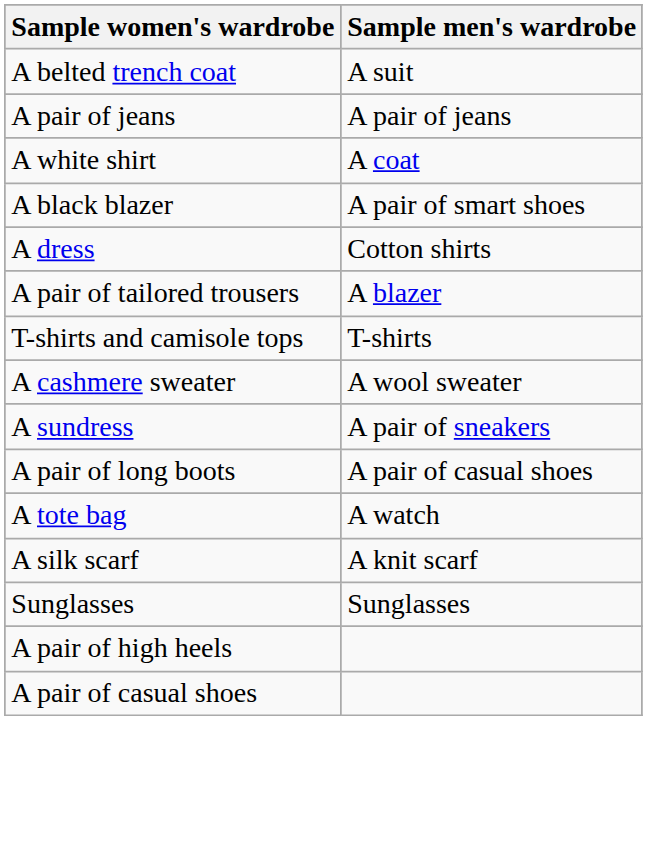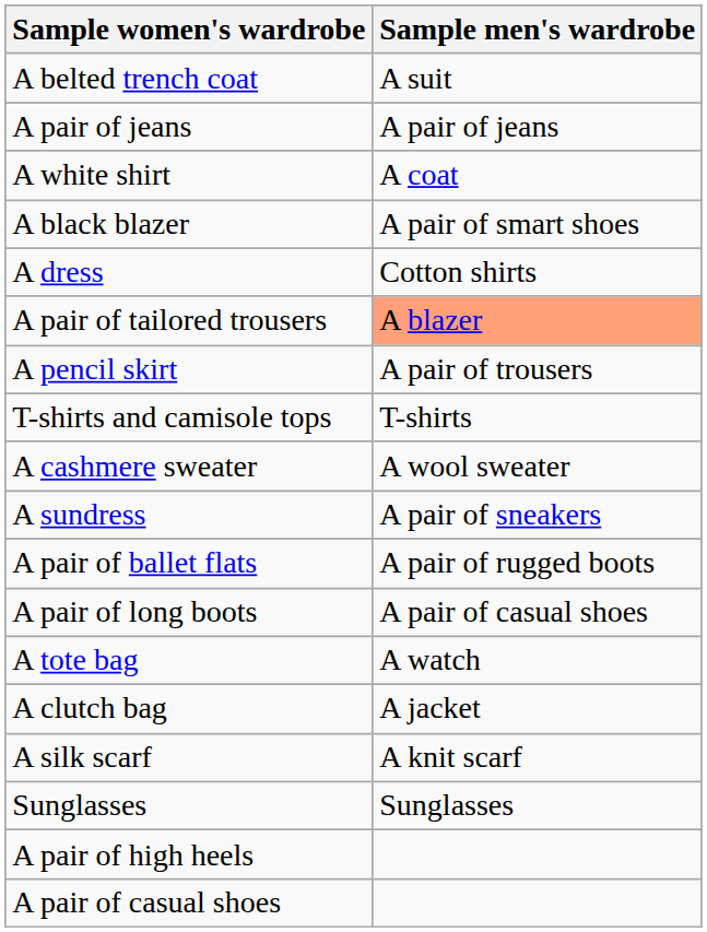 <table class="wikitable">
 <tr>
 <th>Sample women's wardrobe</th>
 <th>Sample men's wardrobe</th>
 </tr>
 <tr>
 <td>A belted <a href='#'>trench coat</a></td>
 <td>A suit</td>
 </tr>
 <tr>
 <td>A pair of jeans</td>
 <td>A pair of jeans</td>
 </tr>
 <tr>
 <td>A white shirt</td>
 <td>A <a href='#'>coat</a></td>
 </tr>
 <tr>
 <td>A black blazer</td>
 <td>A pair of smart shoes</td>
 </tr>
 <tr>
 <td>A <a href='#'>dress</a></td>
 <td>Cotton shirts</td>
 </tr>
 <tr>
 <td>A pair of tailored trousers</td>
-<td>A <a href='#'>blazer</a></td>
+<td style="background: lightsalmon;">A <a href='#'>blazer</a></td>
+</tr>
+<tr>
+<td>A <a href='#'>pencil skirt</a></td>
+<td>A pair of trousers</td>
 </tr>
 <tr>
 <td>T-shirts and camisole tops</td>
 <td>T-shirts</td>
 </tr>
 <tr>
 <td>A <a href='#'>cashmere</a> sweater</td>
 <td>A wool sweater</td>
 </tr>
 <tr>
 <td>A <a href='#'>sundress</a></td>
 <td>A pair of <a href='#'>sneakers</a></td>
 </tr>
 <tr>
+<td>A pair of <a href='#'>ballet flats</a></td>
+<td>A pair of rugged boots</td>
+</tr>
+<tr>
 <td>A pair of long boots</td>
 <td>A pair of casual shoes</td>
 </tr>
 <tr>
 <td>A <a href='#'>tote bag</a></td>
 <td>A watch</td>
+</tr>
+<tr>
+<td>A clutch bag</td>
+<td>A jacket</td>
 </tr>
 <tr>
 <td>A silk scarf</td>
 <td>A knit scarf</td>
 </tr>
 <tr>
 <td>Sunglasses</td>
 <td>Sunglasses</td>
 </tr>
 <tr>
 <td>A pair of high heels</td>
 <td></td>
 </tr>
 <tr>
 <td>A pair of casual shoes</td>
 <td></td>
 </tr>
 </table>
